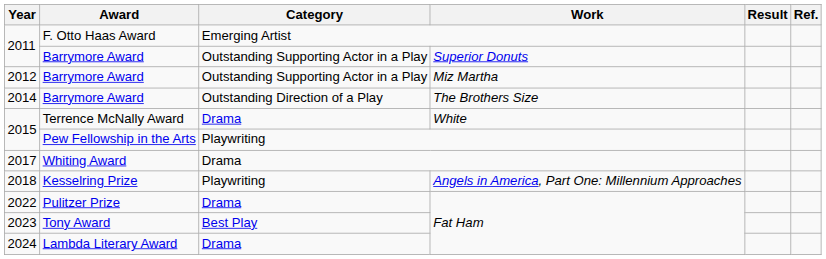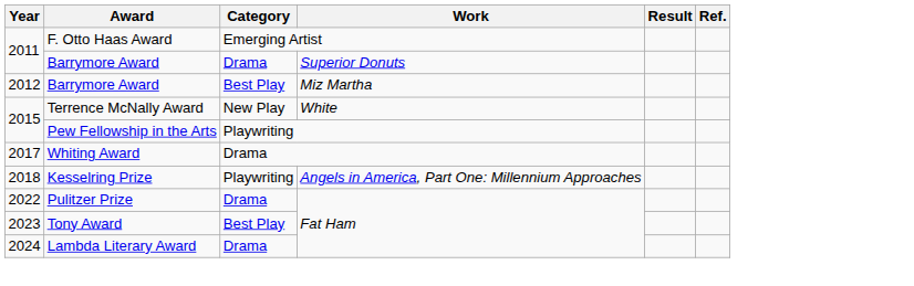 <table class="wikitable sortable">
 <tr>
 <th>Year</th>
 <th>Award</th>
 <th>Category</th>
 <th>Work</th>
 <th>Result</th>
 <th>Ref.</th>
 </tr>
 <tr>
 <td rowspan="2">2011</td>
 <td>F. Otto Haas Award</td>
 <td colspan="2">Emerging Artist</td>
 <td></td>
 <td></td>
 </tr>
 <tr>
 <td><a href='#'>Barrymore Award</a></td>
-<td>Outstanding Supporting Actor in a Play</td>
+<td><a href='#'>Drama</a></td>
 <td><em><a href='#'>Superior Donuts</a></em></td>
 <td></td>
 <td></td>
 </tr>
 <tr>
 <td>2012</td>
 <td><a href='#'>Barrymore Award</a></td>
-<td>Outstanding Supporting Actor in a Play</td>
+<td><a href='#'>Best Play</a></td>
 <td><em>Miz Martha</em></td>
-<td></td>
-<td></td>
-</tr>
-<tr>
-<td>2014</td>
-<td><a href='#'>Barrymore Award</a></td>
-<td>Outstanding Direction of a Play</td>
-<td><em>The Brothers Size</em></td>
 <td></td>
 <td></td>
 </tr>
 <tr>
 <td rowspan="2">2015</td>
 <td>Terrence McNally Award</td>
-<td><a href='#'>Drama</a></td>
+<td>New Play</td>
 <td><em>White</em></td>
 <td></td>
 <td></td>
 </tr>
 <tr>
 <td><a href='#'>Pew Fellowship in the Arts</a></td>
 <td colspan="2">Playwriting</td>
 <td></td>
 <td></td>
 </tr>
 <tr>
 <td>2017</td>
 <td><a href='#'>Whiting Award</a></td>
 <td colspan="2">Drama</td>
 <td></td>
 <td></td>
 </tr>
 <tr>
 <td>2018</td>
 <td><a href='#'>Kesselring Prize</a></td>
 <td>Playwriting</td>
 <td><em><a href='#'>Angels in America</a>, Part One: Millennium Approaches</em></td>
 <td></td>
 </tr>
 <tr>
 <td>2022</td>
 <td><a href='#'>Pulitzer Prize</a></td>
 <td><a href='#'>Drama</a></td>
 <td rowspan="3"><em>Fat Ham</em></td>
 <td></td>
 <td></td>
 </tr>
 <tr>
 <td>2023</td>
 <td><a href='#'>Tony Award</a></td>
 <td><a href='#'>Best Play</a></td>
 <td></td>
 <td></td>
 </tr>
 <tr>
 <td>2024</td>
 <td><a href='#'>Lambda Literary Award</a></td>
 <td><a href='#'>Drama</a></td>
 <td></td>
 <td></td>
 </tr>
 </table>
